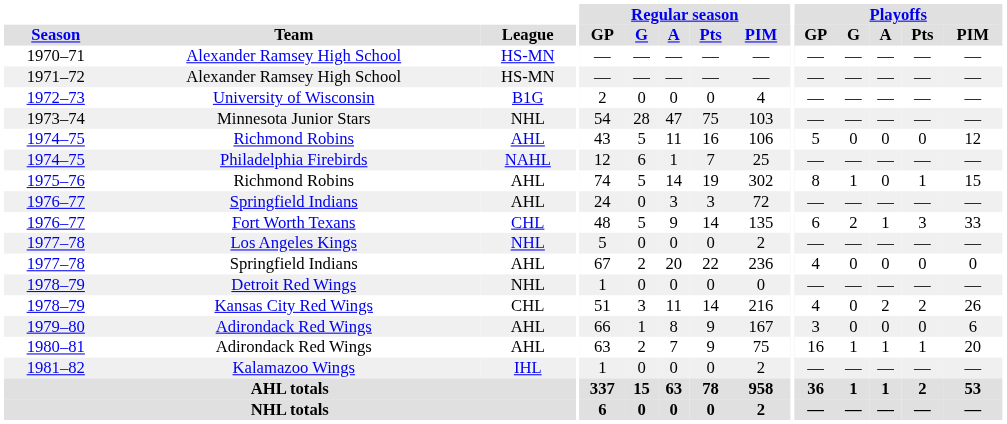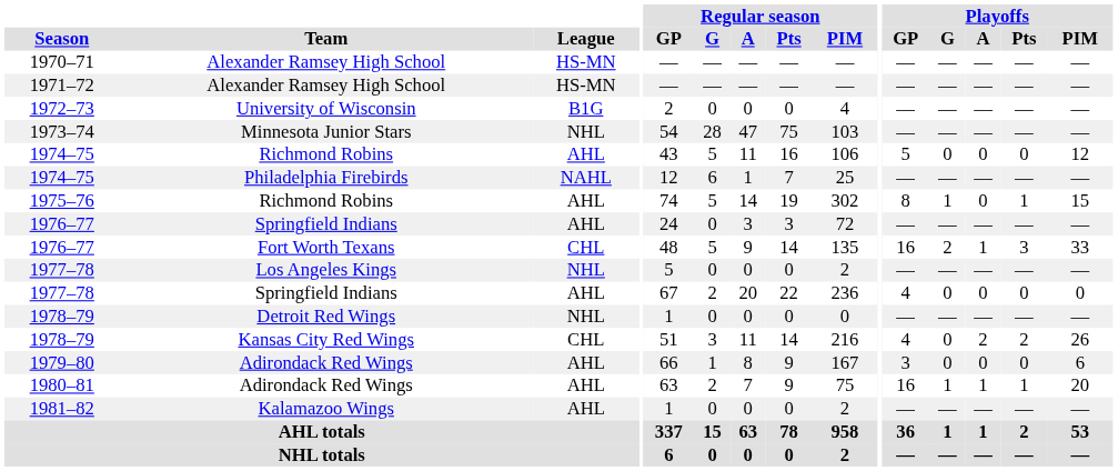 <table border="0" cellpadding="1" cellspacing="0" style="text-align:center; width:60em">
 <tr bgcolor="#e0e0e0">
 <th colspan="3" bgcolor="#ffffff"></th>
 <th rowspan="100" bgcolor="#ffffff"></th>
 <th colspan="5"><a href='#'>Regular season</a></th>
 <th rowspan="100" bgcolor="#ffffff"></th>
 <th colspan="5"><a href='#'>Playoffs</a></th>
 </tr>
 <tr bgcolor="#e0e0e0">
 <th><a href='#'>Season</a></th>
 <th>Team</th>
 <th>League</th>
 <th>GP</th>
 <th><a href='#'>G</a></th>
 <th><a href='#'>A</a></th>
 <th><a href='#'>Pts</a></th>
 <th><a href='#'>PIM</a></th>
 <th>GP</th>
 <th>G</th>
 <th>A</th>
 <th>Pts</th>
 <th>PIM</th>
 </tr>
 <tr>
 <td>1970–71</td>
 <td><a href='#'>Alexander Ramsey High School</a></td>
 <td><a href='#'>HS-MN</a></td>
 <td>—</td>
 <td>—</td>
 <td>—</td>
 <td>—</td>
 <td>—</td>
 <td>—</td>
 <td>—</td>
 <td>—</td>
 <td>—</td>
 <td>—</td>
 </tr>
 <tr bgcolor="#f0f0f0">
 <td>1971–72</td>
 <td>Alexander Ramsey High School</td>
 <td>HS-MN</td>
 <td>—</td>
 <td>—</td>
 <td>—</td>
 <td>—</td>
 <td>—</td>
 <td>—</td>
 <td>—</td>
 <td>—</td>
 <td>—</td>
 <td>—</td>
 </tr>
 <tr>
 <td><a href='#'>1972–73</a></td>
 <td><a href='#'>University of Wisconsin</a></td>
 <td><a href='#'>B1G</a></td>
 <td>2</td>
 <td>0</td>
 <td>0</td>
 <td>0</td>
 <td>4</td>
 <td>—</td>
 <td>—</td>
 <td>—</td>
 <td>—</td>
 <td>—</td>
 </tr>
 <tr bgcolor="#f0f0f0">
 <td>1973–74</td>
 <td>Minnesota Junior Stars</td>
 <td>NHL</td>
 <td>54</td>
 <td>28</td>
 <td>47</td>
 <td>75</td>
 <td>103</td>
 <td>—</td>
 <td>—</td>
 <td>—</td>
 <td>—</td>
 <td>—</td>
 </tr>
 <tr>
 <td><a href='#'>1974–75</a></td>
 <td><a href='#'>Richmond Robins</a></td>
 <td><a href='#'>AHL</a></td>
 <td>43</td>
 <td>5</td>
 <td>11</td>
 <td>16</td>
 <td>106</td>
 <td>5</td>
 <td>0</td>
 <td>0</td>
 <td>0</td>
 <td>12</td>
 </tr>
 <tr bgcolor="#f0f0f0">
 <td><a href='#'>1974–75</a></td>
 <td><a href='#'>Philadelphia Firebirds</a></td>
 <td><a href='#'>NAHL</a></td>
 <td>12</td>
 <td>6</td>
 <td>1</td>
 <td>7</td>
 <td>25</td>
 <td>—</td>
 <td>—</td>
 <td>—</td>
 <td>—</td>
 <td>—</td>
 </tr>
 <tr>
 <td><a href='#'>1975–76</a></td>
 <td>Richmond Robins</td>
 <td>AHL</td>
 <td>74</td>
 <td>5</td>
 <td>14</td>
 <td>19</td>
 <td>302</td>
 <td>8</td>
 <td>1</td>
 <td>0</td>
 <td>1</td>
 <td>15</td>
 </tr>
 <tr bgcolor="#f0f0f0">
 <td><a href='#'>1976–77</a></td>
 <td><a href='#'>Springfield Indians</a></td>
 <td>AHL</td>
 <td>24</td>
 <td>0</td>
 <td>3</td>
 <td>3</td>
 <td>72</td>
 <td>—</td>
 <td>—</td>
 <td>—</td>
 <td>—</td>
 <td>—</td>
 </tr>
 <tr>
 <td><a href='#'>1976–77</a></td>
 <td><a href='#'>Fort Worth Texans</a></td>
 <td><a href='#'>CHL</a></td>
 <td>48</td>
 <td>5</td>
 <td>9</td>
 <td>14</td>
 <td>135</td>
-<td>6</td>
+<td>16</td>
 <td>2</td>
 <td>1</td>
 <td>3</td>
 <td>33</td>
 </tr>
 <tr bgcolor="#f0f0f0">
 <td><a href='#'>1977–78</a></td>
 <td><a href='#'>Los Angeles Kings</a></td>
 <td><a href='#'>NHL</a></td>
 <td>5</td>
 <td>0</td>
 <td>0</td>
 <td>0</td>
 <td>2</td>
 <td>—</td>
 <td>—</td>
 <td>—</td>
 <td>—</td>
 <td>—</td>
 </tr>
 <tr>
 <td><a href='#'>1977–78</a></td>
 <td>Springfield Indians</td>
 <td>AHL</td>
 <td>67</td>
 <td>2</td>
 <td>20</td>
 <td>22</td>
 <td>236</td>
 <td>4</td>
 <td>0</td>
 <td>0</td>
 <td>0</td>
 <td>0</td>
 </tr>
 <tr bgcolor="#f0f0f0">
 <td><a href='#'>1978–79</a></td>
 <td><a href='#'>Detroit Red Wings</a></td>
 <td>NHL</td>
 <td>1</td>
 <td>0</td>
 <td>0</td>
 <td>0</td>
 <td>0</td>
 <td>—</td>
 <td>—</td>
 <td>—</td>
 <td>—</td>
 <td>—</td>
 </tr>
 <tr>
 <td><a href='#'>1978–79</a></td>
 <td><a href='#'>Kansas City Red Wings</a></td>
 <td>CHL</td>
 <td>51</td>
 <td>3</td>
 <td>11</td>
 <td>14</td>
 <td>216</td>
 <td>4</td>
 <td>0</td>
 <td>2</td>
 <td>2</td>
 <td>26</td>
 </tr>
 <tr bgcolor="#f0f0f0">
 <td><a href='#'>1979–80</a></td>
 <td><a href='#'>Adirondack Red Wings</a></td>
 <td>AHL</td>
 <td>66</td>
 <td>1</td>
 <td>8</td>
 <td>9</td>
 <td>167</td>
 <td>3</td>
 <td>0</td>
 <td>0</td>
 <td>0</td>
 <td>6</td>
 </tr>
 <tr>
 <td><a href='#'>1980–81</a></td>
 <td>Adirondack Red Wings</td>
 <td>AHL</td>
 <td>63</td>
 <td>2</td>
 <td>7</td>
 <td>9</td>
 <td>75</td>
 <td>16</td>
 <td>1</td>
 <td>1</td>
 <td>1</td>
 <td>20</td>
 </tr>
 <tr bgcolor="#f0f0f0">
 <td><a href='#'>1981–82</a></td>
 <td><a href='#'>Kalamazoo Wings</a></td>
-<td><a href='#'>IHL</a></td>
+<td>AHL</td>
 <td>1</td>
 <td>0</td>
 <td>0</td>
 <td>0</td>
 <td>2</td>
 <td>—</td>
 <td>—</td>
 <td>—</td>
 <td>—</td>
 <td>—</td>
 </tr>
 <tr bgcolor="#e0e0e0">
 <th colspan="3">AHL totals</th>
 <th>337</th>
 <th>15</th>
 <th>63</th>
 <th>78</th>
 <th>958</th>
 <th>36</th>
 <th>1</th>
 <th>1</th>
 <th>2</th>
 <th>53</th>
 </tr>
 <tr bgcolor="#e0e0e0">
 <th colspan="3">NHL totals</th>
 <th>6</th>
 <th>0</th>
 <th>0</th>
 <th>0</th>
 <th>2</th>
 <th>—</th>
 <th>—</th>
 <th>—</th>
 <th>—</th>
 <th>—</th>
 </tr>
 </table>
